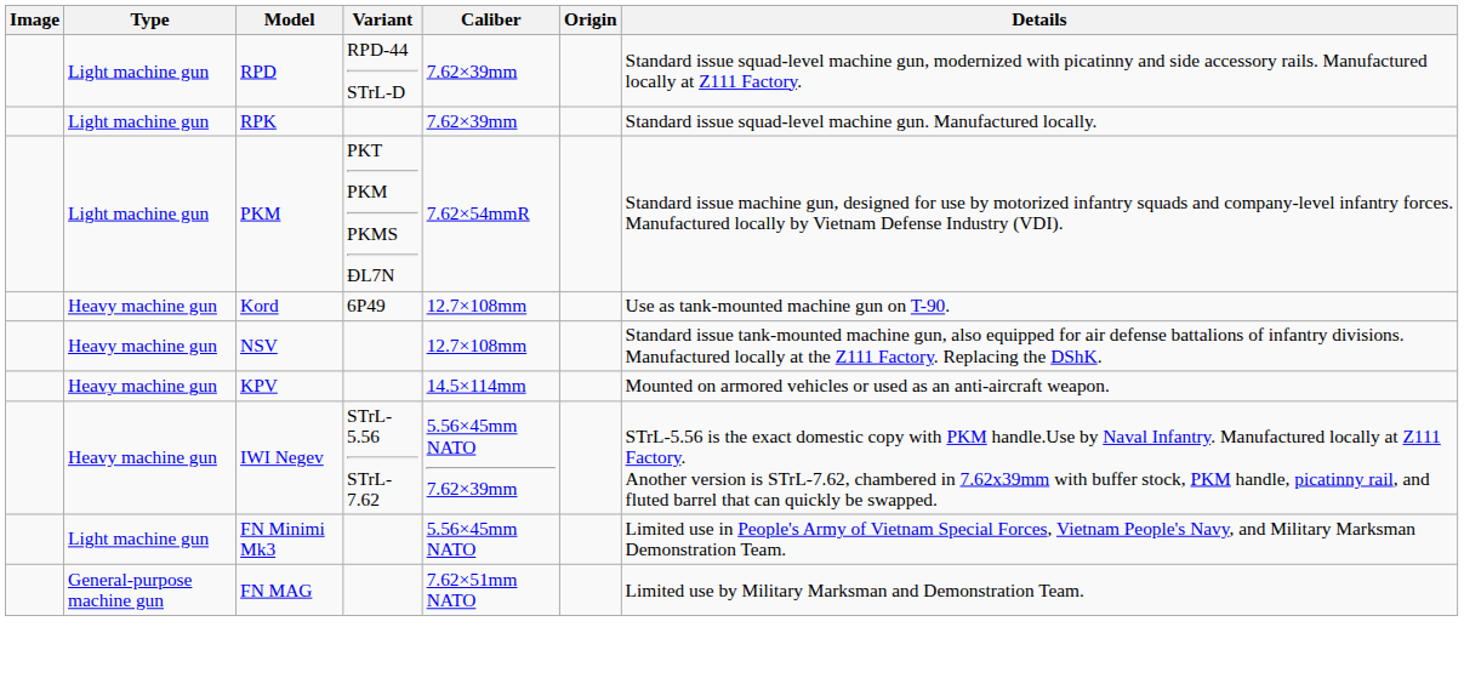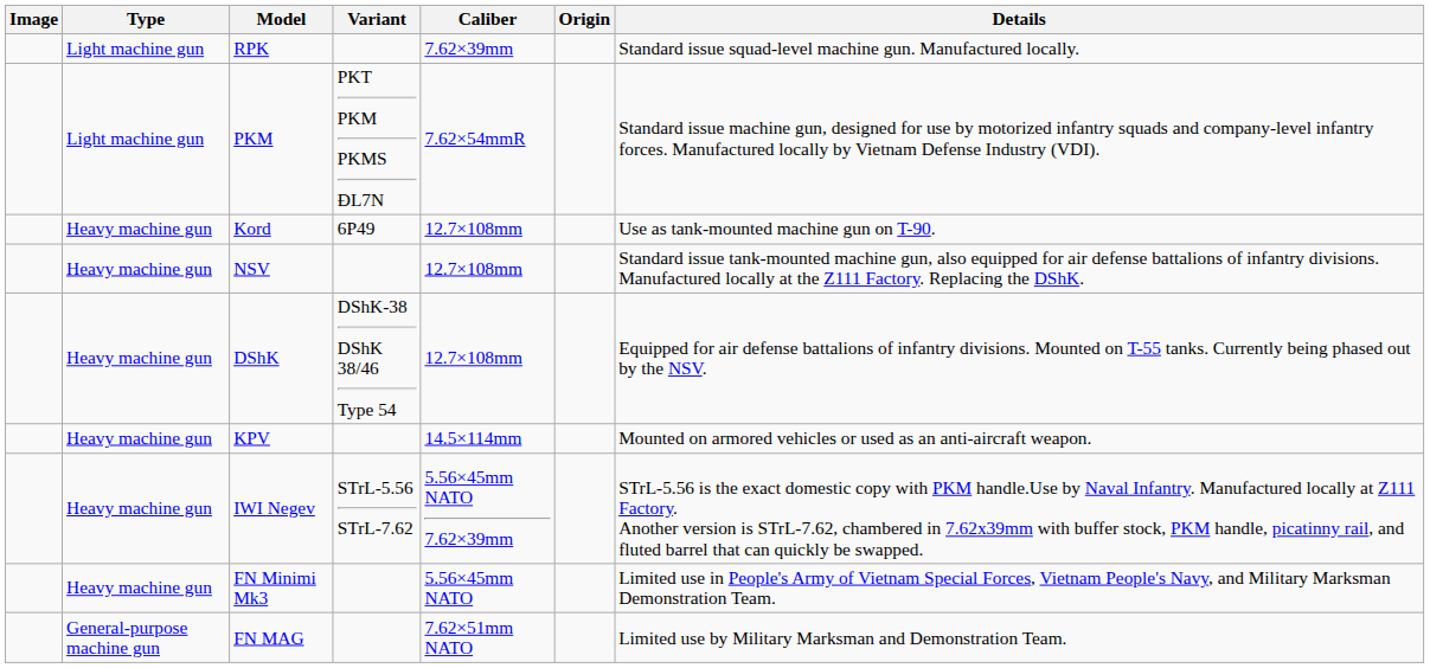 <table class="wikitable">
 <tr>
 <th>Image</th>
 <th>Type</th>
 <th>Model</th>
 <th>Variant</th>
 <th>Caliber</th>
 <th>Origin</th>
 <th>Details</th>
-</tr>
-<tr>
-<td></td>
-<td><a href='#'>Light machine gun</a></td>
-<td><a href='#'>RPD</a></td>
-<td>RPD-44<hr>STrL-D</td>
-<td><a href='#'>7.62×39mm</a></td>
-<td><br></td>
-<td>Standard issue squad-level machine gun, modernized with picatinny and side accessory rails. Manufactured locally at <a href='#'>Z111 Factory</a>.</td>
 </tr>
 <tr>
 <td></td>
 <td><a href='#'>Light machine gun</a></td>
 <td><a href='#'>RPK</a></td>
 <td></td>
 <td><a href='#'>7.62×39mm</a></td>
 <td><br></td>
 <td>Standard issue squad-level machine gun. Manufactured locally.</td>
 </tr>
 <tr>
 <td></td>
 <td><a href='#'>Light machine gun</a></td>
 <td><a href='#'>PKM</a></td>
 <td>PKT<hr> PKM<hr> PKMS<hr>ĐL7N</td>
 <td><a href='#'>7.62×54mmR</a></td>
 <td><br></td>
 <td>Standard issue machine gun, designed for use by motorized infantry squads and company-level infantry forces. Manufactured locally by Vietnam Defense Industry (VDI).</td>
 </tr>
 <tr>
 <td></td>
 <td><a href='#'>Heavy machine gun</a></td>
 <td><a href='#'>Kord</a></td>
 <td>6P49</td>
 <td><a href='#'>12.7×108mm</a></td>
 <td></td>
 <td>Use as tank-mounted machine gun on <a href='#'>T-90</a>.</td>
 </tr>
 <tr>
 <td></td>
 <td><a href='#'>Heavy machine gun</a></td>
 <td><a href='#'>NSV</a></td>
 <td></td>
 <td><a href='#'>12.7×108mm</a></td>
 <td><br></td>
 <td>Standard issue tank-mounted machine gun, also equipped for air defense battalions of infantry divisions. Manufactured locally at the <a href='#'>Z111 Factory</a>. Replacing the <a href='#'>DShK</a>.</td>
 </tr>
 <tr>
 <td></td>
 <td><a href='#'>Heavy machine gun</a></td>
+<td><a href='#'>DShK</a></td>
+<td>DShK-38<hr>DShK 38/46<hr>Type 54</td>
+<td><a href='#'>12.7×108mm</a></td>
+<td></td>
+<td>Equipped for air defense battalions of infantry divisions. Mounted on <a href='#'>T-55</a> tanks. Currently being phased out by the <a href='#'>NSV</a>.</td>
+</tr>
+<tr>
+<td></td>
+<td><a href='#'>Heavy machine gun</a></td>
 <td><a href='#'>KPV</a></td>
 <td></td>
 <td><a href='#'>14.5×114mm</a></td>
 <td></td>
 <td>Mounted on armored vehicles or used as an anti-aircraft weapon.</td>
 </tr>
 <tr>
 <td></td>
 <td><a href='#'>Heavy machine gun</a></td>
 <td><a href='#'>IWI Negev</a></td>
 <td>STrL-5.56 <hr> STrL-7.62</td>
 <td><a href='#'>5.56×45mm NATO</a><hr><a href='#'>7.62×39mm</a></td>
 <td><br></td>
 <td><br>STrL-5.56 is the exact domestic copy with <a href='#'>PKM</a> handle.Use by <a href='#'>Naval Infantry</a>. Manufactured locally at <a href='#'>Z111 Factory</a>.<br>Another version is STrL-7.62, chambered in <a href='#'>7.62x39mm</a> with buffer stock, <a href='#'>PKM</a> handle, <a href='#'>picatinny rail</a>, and fluted barrel that can quickly be swapped.</td>
 </tr>
 <tr>
 <td></td>
-<td><a href='#'>Light machine gun</a></td>
+<td><a href='#'>Heavy machine gun</a></td>
 <td><a href='#'>FN Minimi Mk3</a></td>
 <td></td>
 <td><a href='#'>5.56×45mm NATO</a></td>
 <td></td>
 <td>Limited use in <a href='#'>People's Army of Vietnam Special Forces</a>, <a href='#'>Vietnam People's Navy</a>, and Military Marksman Demonstration Team.</td>
 </tr>
 <tr>
 <td></td>
 <td><a href='#'>General-purpose machine gun</a></td>
 <td><a href='#'>FN MAG</a></td>
 <td></td>
 <td><a href='#'>7.62×51mm NATO</a></td>
 <td></td>
 <td>Limited use by Military Marksman and Demonstration Team.</td>
 </tr>
 </table>
